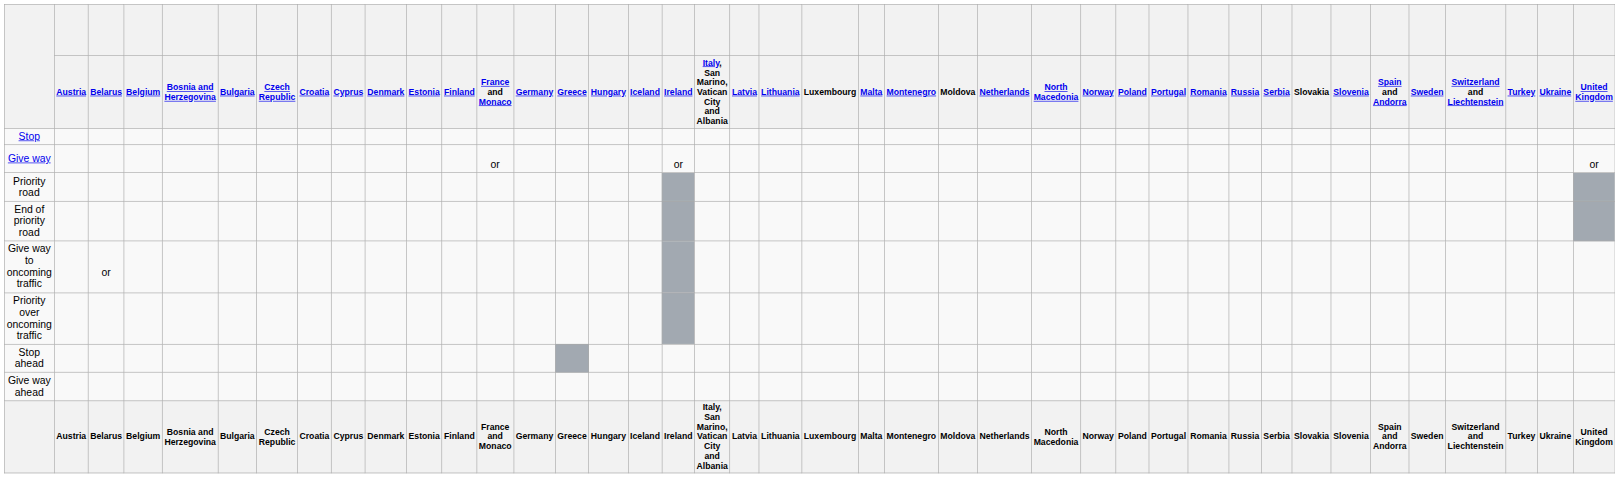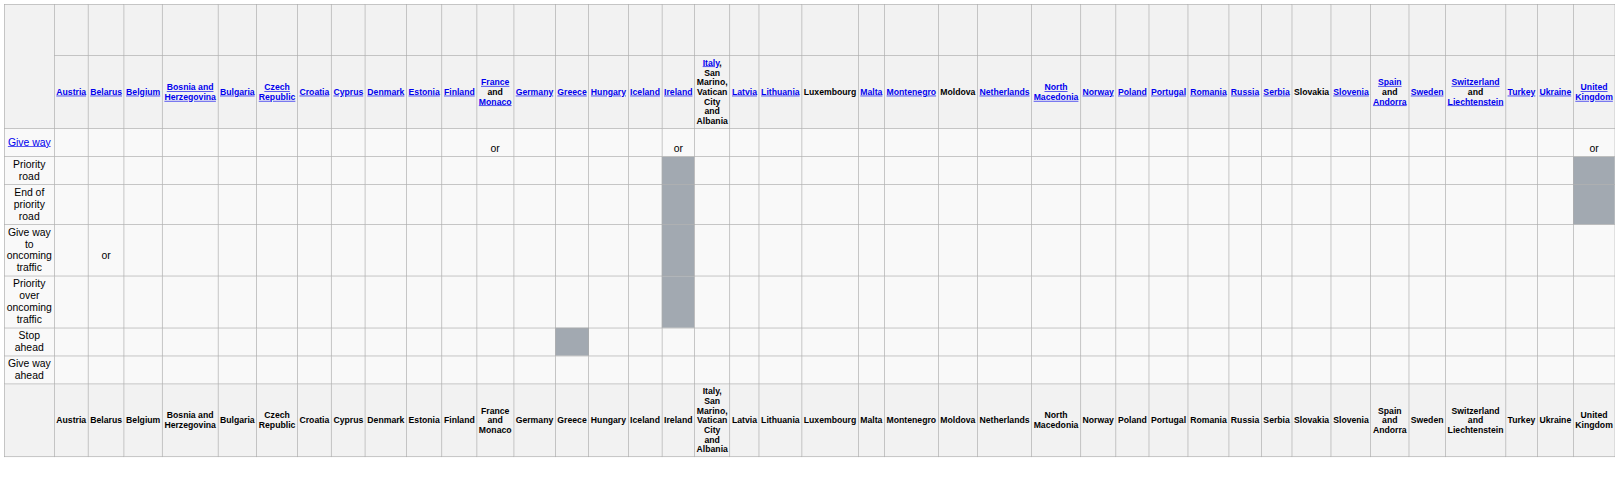 <table class="wikitable" style="text-align:center;">
 <tr>
 <th rowspan="2"></th>
 <th></th>
 <th></th>
 <th></th>
 <th></th>
 <th></th>
 <th></th>
 <th></th>
 <th></th>
 <th></th>
 <th></th>
 <th></th>
 <th><br></th>
 <th></th>
 <th></th>
 <th></th>
 <th></th>
 <th></th>
 <th><br><br><br><br></th>
 <th></th>
 <th></th>
 <th></th>
 <th></th>
 <th></th>
 <th></th>
 <th></th>
 <th></th>
 <th></th>
 <th></th>
 <th></th>
 <th></th>
 <th></th>
 <th></th>
 <th></th>
 <th></th>
 <th><br></th>
 <th></th>
 <th><br></th>
 <th></th>
 <th></th>
 <th></th>
 </tr>
 <tr style="font-size:smaller;">
 <th><a href='#'>Austria</a></th>
 <th><a href='#'>Belarus</a></th>
 <th><a href='#'>Belgium</a></th>
 <th><a href='#'>Bosnia and Herzegovina</a></th>
 <th><a href='#'>Bulgaria</a></th>
 <th><a href='#'>Czech Republic</a></th>
 <th><a href='#'>Croatia</a></th>
 <th><a href='#'>Cyprus</a></th>
 <th><a href='#'>Denmark</a></th>
 <th><a href='#'>Estonia</a></th>
 <th><a href='#'>Finland</a></th>
 <th><a href='#'>France</a> and <a href='#'>Monaco</a></th>
 <th><a href='#'>Germany</a></th>
 <th><a href='#'>Greece</a></th>
 <th><a href='#'>Hungary</a></th>
 <th><a href='#'>Iceland</a></th>
 <th><a href='#'>Ireland</a></th>
 <th><a href='#'>Italy</a>, San Marino, Vatican City and Albania</th>
 <th><a href='#'>Latvia</a></th>
 <th><a href='#'>Lithuania</a></th>
 <th>Luxembourg</th>
 <th><a href='#'>Malta</a></th>
 <th><a href='#'>Montenegro</a></th>
 <th>Moldova</th>
 <th><a href='#'>Netherlands</a></th>
 <th><a href='#'>North Macedonia</a></th>
 <th><a href='#'>Norway</a></th>
 <th><a href='#'>Poland</a></th>
 <th><a href='#'>Portugal</a></th>
 <th><a href='#'>Romania</a></th>
 <th><a href='#'>Russia</a></th>
 <th><a href='#'>Serbia</a></th>
 <th>Slovakia</th>
 <th><a href='#'>Slovenia</a></th>
 <th><a href='#'>Spain</a> and <a href='#'>Andorra</a></th>
 <th><a href='#'>Sweden</a></th>
 <th><a href='#'>Switzerland</a> and <a href='#'>Liechtenstein</a></th>
 <th><a href='#'>Turkey</a></th>
 <th><a href='#'>Ukraine</a></th>
 <th><a href='#'>United Kingdom</a></th>
-</tr>
-<tr>
-<td><a href='#'>Stop</a></td>
-<td></td>
-<td></td>
-<td></td>
-<td></td>
-<td></td>
-<td></td>
-<td></td>
-<td></td>
-<td></td>
-<td></td>
-<td></td>
-<td></td>
-<td></td>
-<td></td>
-<td></td>
-<td></td>
-<td></td>
-<td></td>
-<td></td>
-<td></td>
-<td></td>
-<td></td>
-<td></td>
-<td></td>
-<td></td>
-<td></td>
-<td></td>
-<td></td>
-<td></td>
-<td></td>
-<td></td>
-<td></td>
-<td></td>
-<td></td>
-<td></td>
-<td></td>
-<td></td>
-<td></td>
-<td></td>
-<td></td>
 </tr>
 <tr>
 <td><a href='#'>Give way</a></td>
 <td></td>
 <td></td>
 <td></td>
 <td></td>
 <td></td>
 <td></td>
 <td></td>
 <td></td>
 <td></td>
 <td></td>
 <td></td>
 <td><br>or<br></td>
 <td></td>
 <td></td>
 <td></td>
 <td></td>
 <td><br>or<br></td>
 <td></td>
 <td></td>
 <td></td>
 <td></td>
 <td></td>
 <td></td>
 <td></td>
 <td></td>
 <td></td>
 <td></td>
 <td></td>
 <td></td>
 <td></td>
 <td></td>
 <td></td>
 <td></td>
 <td></td>
 <td></td>
 <td></td>
 <td></td>
 <td></td>
 <td></td>
 <td><br>or<br></td>
 </tr>
 <tr>
 <td>Priority road</td>
 <td></td>
 <td></td>
 <td></td>
 <td></td>
 <td></td>
 <td></td>
 <td></td>
 <td></td>
 <td></td>
 <td></td>
 <td></td>
 <td></td>
 <td></td>
 <td></td>
 <td></td>
 <td></td>
 <td style="background: #a2a9b1;"></td>
 <td></td>
 <td></td>
 <td></td>
 <td></td>
 <td></td>
 <td></td>
 <td></td>
 <td></td>
 <td></td>
 <td></td>
 <td></td>
 <td></td>
 <td></td>
 <td></td>
 <td></td>
 <td></td>
 <td></td>
 <td></td>
 <td></td>
 <td></td>
 <td></td>
 <td></td>
 <td style="background: #a2a9b1;"></td>
 </tr>
 <tr>
 <td>End of priority road</td>
 <td></td>
 <td></td>
 <td></td>
 <td></td>
 <td></td>
 <td></td>
 <td></td>
 <td></td>
 <td></td>
 <td></td>
 <td></td>
 <td></td>
 <td></td>
 <td></td>
 <td></td>
 <td></td>
 <td style="background: #a2a9b1;"></td>
 <td></td>
 <td></td>
 <td></td>
 <td></td>
 <td></td>
 <td></td>
 <td></td>
 <td></td>
 <td></td>
 <td></td>
 <td></td>
 <td></td>
 <td></td>
 <td></td>
 <td></td>
 <td></td>
 <td></td>
 <td></td>
 <td></td>
 <td></td>
 <td></td>
 <td></td>
 <td style="background: #a2a9b1;"></td>
 </tr>
 <tr>
 <td>Give way to oncoming traffic</td>
 <td></td>
 <td><br>or </td>
 <td></td>
 <td></td>
 <td></td>
 <td></td>
 <td></td>
 <td></td>
 <td></td>
 <td></td>
 <td></td>
 <td></td>
 <td></td>
 <td></td>
 <td></td>
 <td></td>
 <td style="background: #a2a9b1;"></td>
 <td></td>
 <td></td>
 <td></td>
 <td></td>
 <td></td>
 <td></td>
 <td></td>
 <td></td>
 <td></td>
 <td></td>
 <td></td>
 <td></td>
 <td></td>
 <td></td>
 <td></td>
 <td></td>
 <td></td>
 <td></td>
 <td></td>
 <td></td>
 <td></td>
 <td></td>
 <td><br></td>
 </tr>
 <tr>
 <td>Priority over oncoming traffic</td>
 <td></td>
 <td></td>
 <td></td>
 <td></td>
 <td></td>
 <td></td>
 <td></td>
 <td></td>
 <td></td>
 <td></td>
 <td></td>
 <td></td>
 <td></td>
 <td></td>
 <td></td>
 <td></td>
 <td style="background: #a2a9b1;"></td>
 <td></td>
 <td></td>
 <td></td>
 <td></td>
 <td></td>
 <td></td>
 <td></td>
 <td></td>
 <td></td>
 <td></td>
 <td></td>
 <td></td>
 <td></td>
 <td></td>
 <td></td>
 <td></td>
 <td></td>
 <td></td>
 <td></td>
 <td></td>
 <td></td>
 <td></td>
 <td><br></td>
 </tr>
 <tr>
 <td>Stop ahead</td>
 <td><br></td>
 <td><br></td>
 <td><br></td>
 <td><br></td>
 <td></td>
 <td><br></td>
 <td><br></td>
 <td></td>
 <td></td>
 <td><br></td>
 <td></td>
 <td></td>
 <td><br></td>
 <td style="background: #a2a9b1;"></td>
 <td><br></td>
 <td><br></td>
 <td><br></td>
 <td><br></td>
 <td><br></td>
 <td><br></td>
 <td><br></td>
 <td><br></td>
 <td><br></td>
 <td><br></td>
 <td><br></td>
 <td><br></td>
 <td><br></td>
 <td></td>
 <td><br></td>
 <td><br></td>
 <td><br></td>
 <td><br></td>
 <td><br></td>
 <td><br></td>
 <td><br></td>
 <td><br></td>
 <td><br></td>
 <td><br></td>
 <td></td>
 <td><br></td>
 </tr>
 <tr>
 <td>Give way ahead</td>
 <td><br></td>
 <td><br></td>
 <td><br></td>
 <td><br></td>
 <td></td>
 <td><br></td>
 <td><br></td>
 <td></td>
 <td></td>
 <td><br></td>
 <td></td>
 <td></td>
 <td><br></td>
 <td><br></td>
 <td><br></td>
 <td><br></td>
 <td><br></td>
 <td><br></td>
 <td><br></td>
 <td><br></td>
 <td><br></td>
 <td><br></td>
 <td><br></td>
 <td><br></td>
 <td><br></td>
 <td><br></td>
 <td><br></td>
 <td><br></td>
 <td><br></td>
 <td><br></td>
 <td><br></td>
 <td><br></td>
 <td><br></td>
 <td><br></td>
 <td><br></td>
 <td><br></td>
 <td><br></td>
 <td><br></td>
 <td></td>
 <td><br></td>
 </tr>
 <tr style="font-size:smaller;">
 <th width="100"></th>
 <th>Austria</th>
 <th>Belarus</th>
 <th>Belgium</th>
 <th>Bosnia and Herzegovina</th>
 <th>Bulgaria</th>
 <th>Czech Republic</th>
 <th>Croatia</th>
 <th>Cyprus</th>
 <th>Denmark</th>
 <th>Estonia</th>
 <th>Finland</th>
 <th>France and Monaco</th>
 <th>Germany</th>
 <th>Greece</th>
 <th>Hungary</th>
 <th>Iceland</th>
 <th>Ireland</th>
 <th>Italy, San Marino, Vatican City and Albania</th>
 <th>Latvia</th>
 <th>Lithuania</th>
 <th>Luxembourg</th>
 <th>Malta</th>
 <th>Montenegro</th>
 <th>Moldova</th>
 <th>Netherlands</th>
 <th>North Macedonia</th>
 <th>Norway</th>
 <th>Poland</th>
 <th>Portugal</th>
 <th>Romania</th>
 <th>Russia</th>
 <th>Serbia</th>
 <th>Slovakia</th>
 <th>Slovenia</th>
 <th>Spain and Andorra</th>
 <th>Sweden</th>
 <th>Switzerland and Liechtenstein</th>
 <th>Turkey</th>
 <th>Ukraine</th>
 <th>United Kingdom</th>
 </tr>
 </table>
